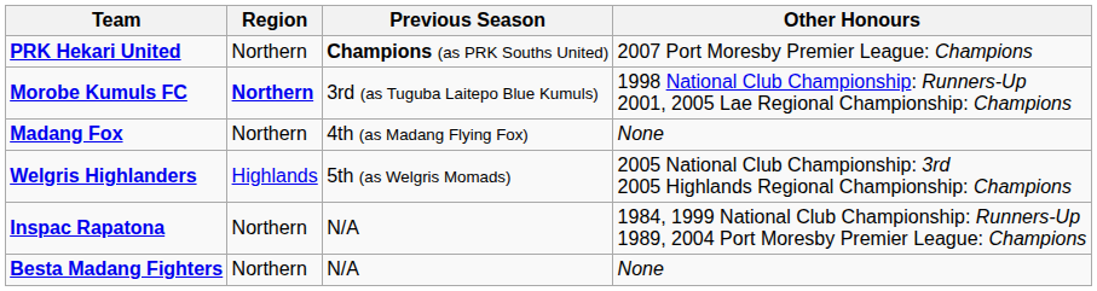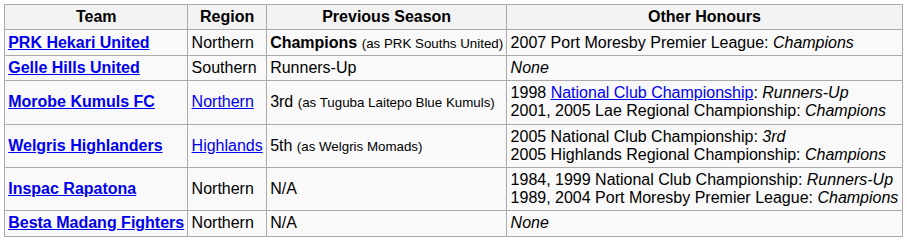 <table class="wikitable">
 <tr>
 <th>Team</th>
 <th>Region</th>
 <th>Previous Season</th>
 <th>Other Honours</th>
 </tr>
 <tr>
 <td><a href='#'><strong>PRK Hekari United</strong></a></td>
 <td>Northern</td>
 <td><strong>Champions</strong> <small>(as PRK Souths United)</small></td>
 <td>2007 Port Moresby Premier League: <em>Champions</em></td>
 </tr>
 <tr>
+<td><strong><a href='#'>Gelle Hills United</a></strong></td>
+<td>Southern</td>
+<td>Runners-Up</td>
+<td><em>None</em></td>
+</tr>
+<tr>
 <td><a href='#'><strong>Morobe Kumuls FC</strong></a></td>
-<td><strong><a href='#'>Northern</a></strong></td>
+<td><a href='#'>Northern</a></td>
 <td>3rd <small>(as Tuguba Laitepo Blue Kumuls)</small></td>
 <td>1998 <a href='#'>National Club Championship</a>: <em>Runners-Up</em><br>2001, 2005 Lae Regional Championship: <em>Champions</em></td>
-</tr>
-<tr>
-<td><a href='#'><strong>Madang Fox</strong></a></td>
-<td>Northern</td>
-<td>4th <small>(as Madang Flying Fox)</small></td>
-<td><em>None</em></td>
 </tr>
 <tr>
 <td><strong><a href='#'>Welgris Highlanders</a></strong></td>
 <td><a href='#'>Highlands</a></td>
 <td>5th <small>(as Welgris Momads)</small></td>
 <td>2005 National Club Championship: <em>3rd</em><br>2005 Highlands Regional Championship: <em>Champions</em></td>
 </tr>
 <tr>
 <td><a href='#'><strong>Inspac Rapatona</strong></a></td>
 <td>Northern</td>
 <td>N/A</td>
 <td>1984, 1999 National Club Championship: <em>Runners-Up</em><br>1989, 2004 Port Moresby Premier League: <em>Champions</em></td>
 </tr>
 <tr>
 <td><strong><a href='#'>Besta Madang Fighters</a></strong></td>
 <td>Northern</td>
 <td>N/A</td>
 <td><em>None</em></td>
 </tr>
 </table>
